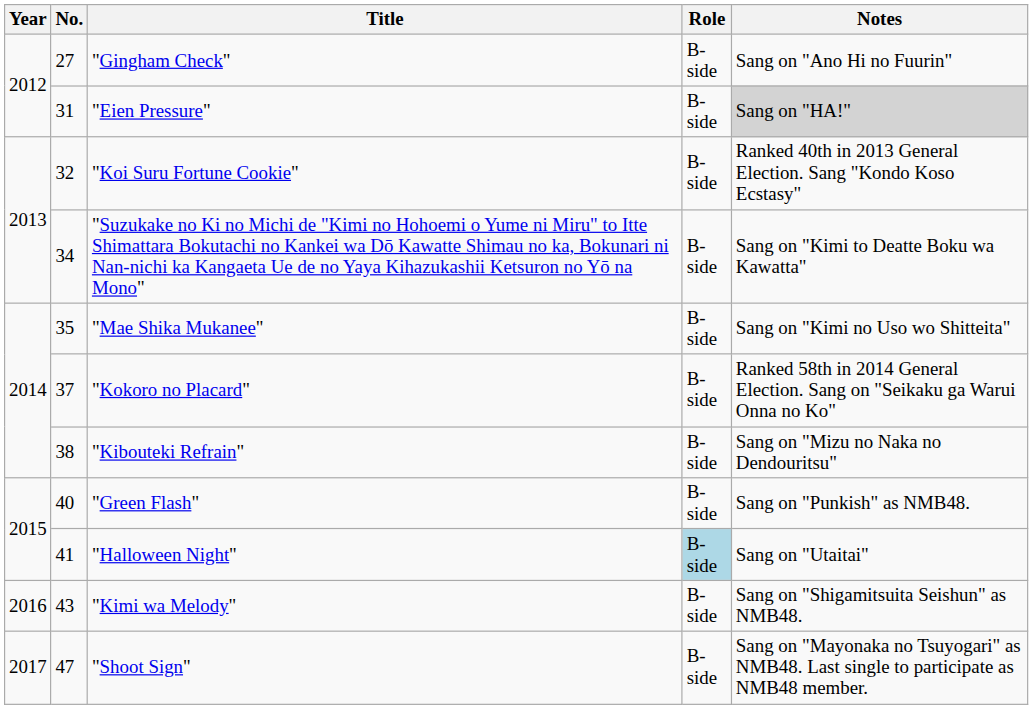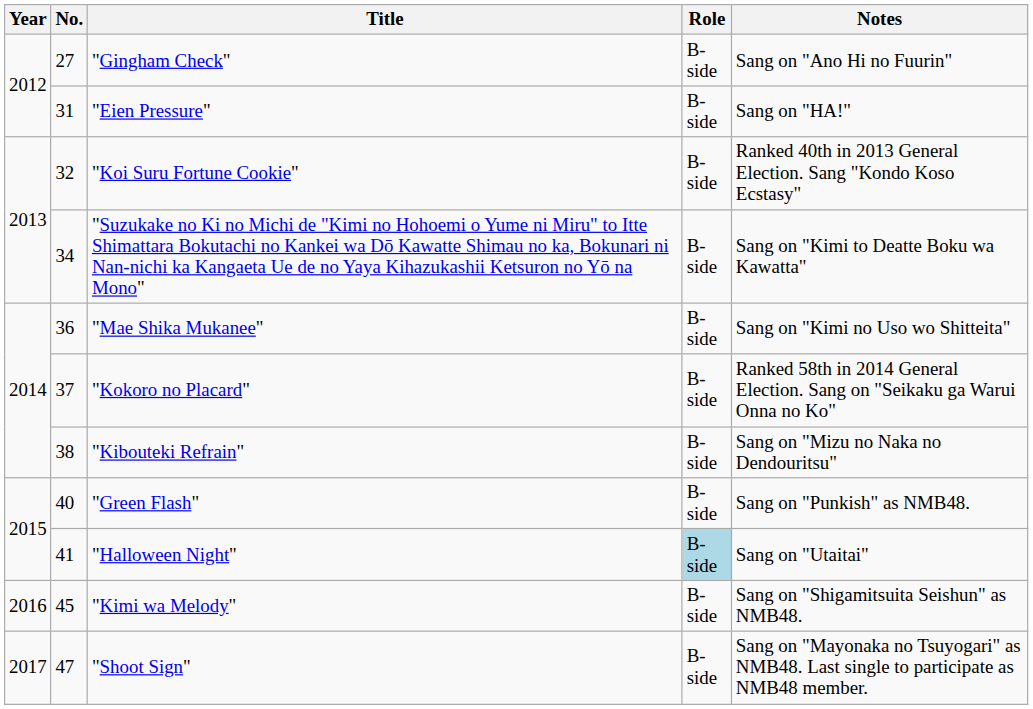 <table class="wikitable sortable">
 <tr>
 <th>Year</th>
 <th data-sort-type="number">No. </th>
 <th>Title </th>
 <th>Role </th>
 <th class="unsortable">Notes </th>
 </tr>
 <tr>
 <td rowspan="2">2012</td>
 <td>27</td>
 <td>"<a href='#'>Gingham Check</a>"</td>
 <td>B-side</td>
 <td>Sang on "Ano Hi no Fuurin"</td>
 </tr>
 <tr>
 <td>31</td>
 <td>"<a href='#'>Eien Pressure</a>"</td>
 <td>B-side</td>
-<td style="background: lightgrey;">Sang on "HA!"</td>
+<td>Sang on "HA!"</td>
 </tr>
 <tr>
 <td rowspan="2">2013</td>
 <td>32</td>
 <td>"<a href='#'>Koi Suru Fortune Cookie</a>"</td>
 <td>B-side</td>
 <td>Ranked 40th in 2013 General Election. Sang "Kondo Koso Ecstasy"</td>
 </tr>
 <tr>
 <td>34</td>
 <td>"<a href='#'>Suzukake no Ki no Michi de "Kimi no Hohoemi o Yume ni Miru" to Itte Shimattara Bokutachi no Kankei wa Dō Kawatte Shimau no ka, Bokunari ni Nan-nichi ka Kangaeta Ue de no Yaya Kihazukashii Ketsuron no Yō na Mono</a>"</td>
 <td>B-side</td>
 <td>Sang on "Kimi to Deatte Boku wa Kawatta"</td>
 </tr>
 <tr>
 <td rowspan="3">2014</td>
-<td>35</td>
+<td>36</td>
 <td>"<a href='#'>Mae Shika Mukanee</a>"</td>
 <td>B-side</td>
 <td>Sang on "Kimi no Uso wo Shitteita"</td>
 </tr>
 <tr>
 <td>37</td>
 <td>"<a href='#'>Kokoro no Placard</a>"</td>
 <td>B-side</td>
 <td>Ranked 58th in 2014 General Election. Sang on "Seikaku ga Warui Onna no Ko"</td>
 </tr>
 <tr>
 <td>38</td>
 <td>"<a href='#'>Kibouteki Refrain</a>"</td>
 <td>B-side</td>
 <td>Sang on "Mizu no Naka no Dendouritsu"</td>
 </tr>
 <tr>
 <td rowspan="2">2015</td>
 <td>40</td>
 <td>"<a href='#'>Green Flash</a>"</td>
 <td>B-side</td>
 <td>Sang on "Punkish" as NMB48.</td>
 </tr>
 <tr>
 <td>41</td>
 <td>"<a href='#'>Halloween Night</a>"</td>
 <td style="background: lightblue;">B-side</td>
 <td>Sang on "Utaitai"</td>
 </tr>
 <tr>
 <td rowspan="1">2016</td>
-<td>43</td>
+<td>45</td>
 <td>"<a href='#'>Kimi wa Melody</a>"</td>
 <td>B-side</td>
 <td>Sang on "Shigamitsuita Seishun" as NMB48.</td>
 </tr>
 <tr>
 <td rowspan="4">2017</td>
 <td>47</td>
 <td>"<a href='#'>Shoot Sign</a>"</td>
 <td>B-side</td>
 <td>Sang on "Mayonaka no Tsuyogari" as NMB48. Last single to participate as NMB48 member.</td>
 </tr>
 </table>
